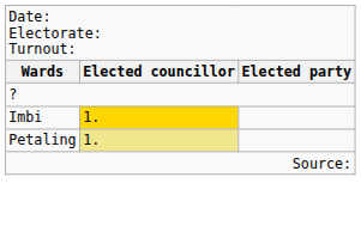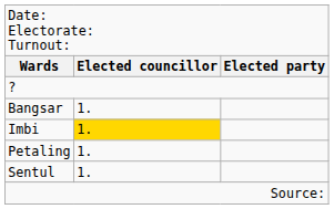 <table class=wikitable>
 <tr>
 <td colspan=3>Date: <br>Electorate: <br>Turnout:</td>
 </tr>
 <tr>
 <th>Wards</th>
 <th>Elected councillor</th>
 <th>Elected party</th>
 </tr>
 <tr>
 <td colspan=3>? </td>
 </tr>
 <tr>
+<td>Bangsar</td>
+<td>1.</td>
+<td></td>
+</tr>
+<tr>
 <td>Imbi</td>
 <td style="background: gold;">1.</td>
 <td></td>
 </tr>
 <tr>
 <td>Petaling</td>
-<td style="background: khaki;">1.</td>
+<td>1.</td>
+<td></td>
+</tr>
+<tr>
+<td>Sentul</td>
+<td>1.</td>
 <td></td>
 </tr>
 <tr>
 <td colspan="3" style="text-align:right;">Source:</td>
 </tr>
 </table>
